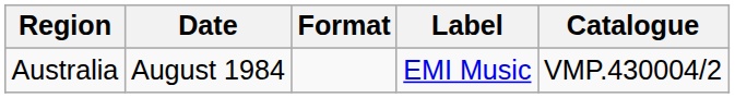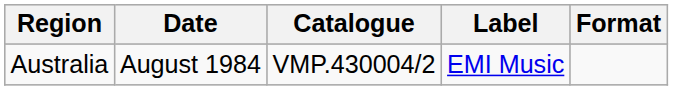 <table class="wikitable plainrowheaders">
 <tr>
 <th scope="col">Region</th>
 <th scope="col">Date</th>
+<th scope="col">Catalogue</th>
+<th scope="col">Label</th>
 <th scope="col">Format</th>
-<th scope="col">Label</th>
-<th scope="col">Catalogue</th>
 </tr>
 <tr>
 <td>Australia</td>
 <td>August 1984</td>
+<td>VMP.430004/2</td>
+<td><a href='#'>EMI Music</a></td>
 <td></td>
-<td><a href='#'>EMI Music</a></td>
-<td>VMP.430004/2</td>
 </tr>
 </table>
